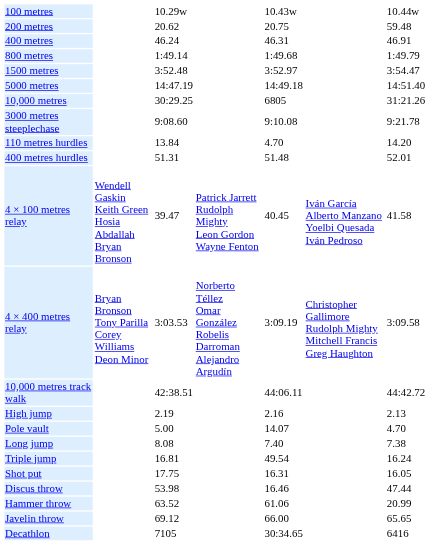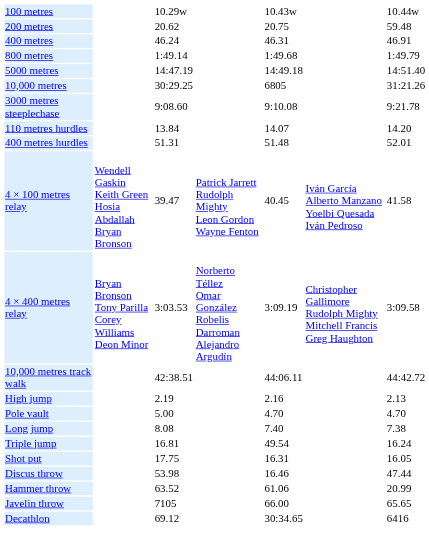 <table>
 <tr>
 <td bgcolor = DDEEFF><a href='#'>100 metres</a></td>
 <td></td>
 <td>10.29w</td>
 <td></td>
 <td>10.43w</td>
 <td></td>
 <td>10.44w</td>
 </tr>
 <tr>
 <td bgcolor = DDEEFF><a href='#'>200 metres</a></td>
 <td></td>
 <td>20.62</td>
 <td></td>
 <td>20.75</td>
 <td></td>
 <td>59.48</td>
 </tr>
 <tr>
 <td bgcolor = DDEEFF><a href='#'>400 metres</a></td>
 <td></td>
 <td>46.24</td>
 <td></td>
 <td>46.31</td>
 <td></td>
 <td>46.91</td>
 </tr>
 <tr>
 <td bgcolor = DDEEFF><a href='#'>800 metres</a></td>
 <td></td>
 <td>1:49.14</td>
 <td></td>
 <td>1:49.68</td>
 <td></td>
 <td>1:49.79</td>
 </tr>
 <tr>
-<td bgcolor = DDEEFF><a href='#'>1500 metres</a></td>
-<td></td>
-<td>3:52.48</td>
-<td></td>
-<td>3:52.97</td>
-<td></td>
-<td>3:54.47</td>
-</tr>
-<tr>
 <td bgcolor = DDEEFF><a href='#'>5000 metres</a></td>
 <td></td>
 <td>14:47.19</td>
 <td></td>
 <td>14:49.18</td>
 <td></td>
 <td>14:51.40</td>
 </tr>
 <tr>
 <td bgcolor = DDEEFF><a href='#'>10,000 metres</a></td>
 <td></td>
 <td>30:29.25</td>
 <td></td>
 <td>6805</td>
 <td></td>
 <td>31:21.26</td>
 </tr>
 <tr>
 <td bgcolor = DDEEFF><a href='#'>3000 metres steeplechase</a></td>
 <td></td>
 <td>9:08.60</td>
 <td></td>
 <td>9:10.08</td>
 <td></td>
 <td>9:21.78</td>
 </tr>
 <tr>
 <td bgcolor = DDEEFF><a href='#'>110 metres hurdles</a></td>
 <td></td>
 <td>13.84</td>
 <td></td>
-<td>4.70</td>
+<td>14.07</td>
 <td></td>
 <td>14.20</td>
 </tr>
 <tr>
 <td bgcolor = DDEEFF><a href='#'>400 metres hurdles</a></td>
 <td></td>
 <td>51.31</td>
 <td></td>
 <td>51.48</td>
 <td></td>
 <td>52.01</td>
 </tr>
 <tr>
 <td bgcolor = DDEEFF><a href='#'>4 × 100 metres relay</a></td>
 <td><br><a href='#'>Wendell Gaskin</a><br><a href='#'>Keith Green</a><br><a href='#'>Hosia Abdallah</a><br><a href='#'>Bryan Bronson</a></td>
 <td>39.47</td>
 <td><br><a href='#'>Patrick Jarrett</a><br><a href='#'>Rudolph Mighty</a><br><a href='#'>Leon Gordon</a><br><a href='#'>Wayne Fenton</a></td>
 <td>40.45</td>
 <td><br><a href='#'>Iván García</a><br><a href='#'>Alberto Manzano</a><br><a href='#'>Yoelbi Quesada</a><br><a href='#'>Iván Pedroso</a></td>
 <td>41.58</td>
 </tr>
 <tr>
 <td bgcolor = DDEEFF><a href='#'>4 × 400 metres relay</a></td>
 <td><br><a href='#'>Bryan Bronson</a><br><a href='#'>Tony Parilla</a><br><a href='#'>Corey Williams</a><br><a href='#'>Deon Minor</a></td>
 <td>3:03.53</td>
 <td><br><a href='#'>Norberto Téllez</a><br><a href='#'>Omar González</a><br><a href='#'>Robelis Darroman</a><br><a href='#'>Alejandro Argudín</a></td>
 <td>3:09.19</td>
 <td><br><a href='#'>Christopher Gallimore</a><br><a href='#'>Rudolph Mighty</a><br><a href='#'>Mitchell Francis</a><br><a href='#'>Greg Haughton</a></td>
 <td>3:09.58</td>
 </tr>
 <tr>
 <td bgcolor = DDEEFF><a href='#'>10,000 metres track walk</a></td>
 <td></td>
 <td>42:38.51</td>
 <td></td>
 <td>44:06.11</td>
 <td></td>
 <td>44:42.72</td>
 </tr>
 <tr>
 <td bgcolor = DDEEFF><a href='#'>High jump</a></td>
 <td></td>
 <td>2.19</td>
 <td></td>
 <td>2.16</td>
 <td></td>
 <td>2.13</td>
 </tr>
 <tr>
 <td bgcolor = DDEEFF><a href='#'>Pole vault</a></td>
 <td></td>
 <td>5.00</td>
 <td></td>
-<td>14.07</td>
+<td>4.70</td>
 <td></td>
 <td>4.70</td>
 </tr>
 <tr>
 <td bgcolor = DDEEFF><a href='#'>Long jump</a></td>
 <td></td>
 <td>8.08</td>
 <td></td>
 <td>7.40</td>
 <td></td>
 <td>7.38</td>
 </tr>
 <tr>
 <td bgcolor = DDEEFF><a href='#'>Triple jump</a></td>
 <td></td>
 <td>16.81</td>
 <td></td>
 <td>49.54</td>
 <td></td>
 <td>16.24</td>
 </tr>
 <tr>
 <td bgcolor = DDEEFF><a href='#'>Shot put</a></td>
 <td></td>
 <td>17.75</td>
 <td></td>
 <td>16.31</td>
 <td></td>
 <td>16.05</td>
 </tr>
 <tr>
 <td bgcolor = DDEEFF><a href='#'>Discus throw</a></td>
 <td></td>
 <td>53.98</td>
 <td></td>
 <td>16.46</td>
 <td></td>
 <td>47.44</td>
 </tr>
 <tr>
 <td bgcolor = DDEEFF><a href='#'>Hammer throw</a></td>
 <td></td>
 <td>63.52</td>
 <td></td>
 <td>61.06</td>
 <td></td>
 <td>20.99</td>
 </tr>
 <tr>
 <td bgcolor = DDEEFF><a href='#'>Javelin throw</a></td>
 <td></td>
-<td>69.12</td>
+<td>7105</td>
 <td></td>
 <td>66.00</td>
 <td></td>
 <td>65.65</td>
 </tr>
 <tr>
 <td bgcolor = DDEEFF><a href='#'>Decathlon</a></td>
 <td></td>
-<td>7105</td>
+<td>69.12</td>
 <td></td>
 <td>30:34.65</td>
 <td></td>
 <td>6416</td>
 </tr>
 </table>
